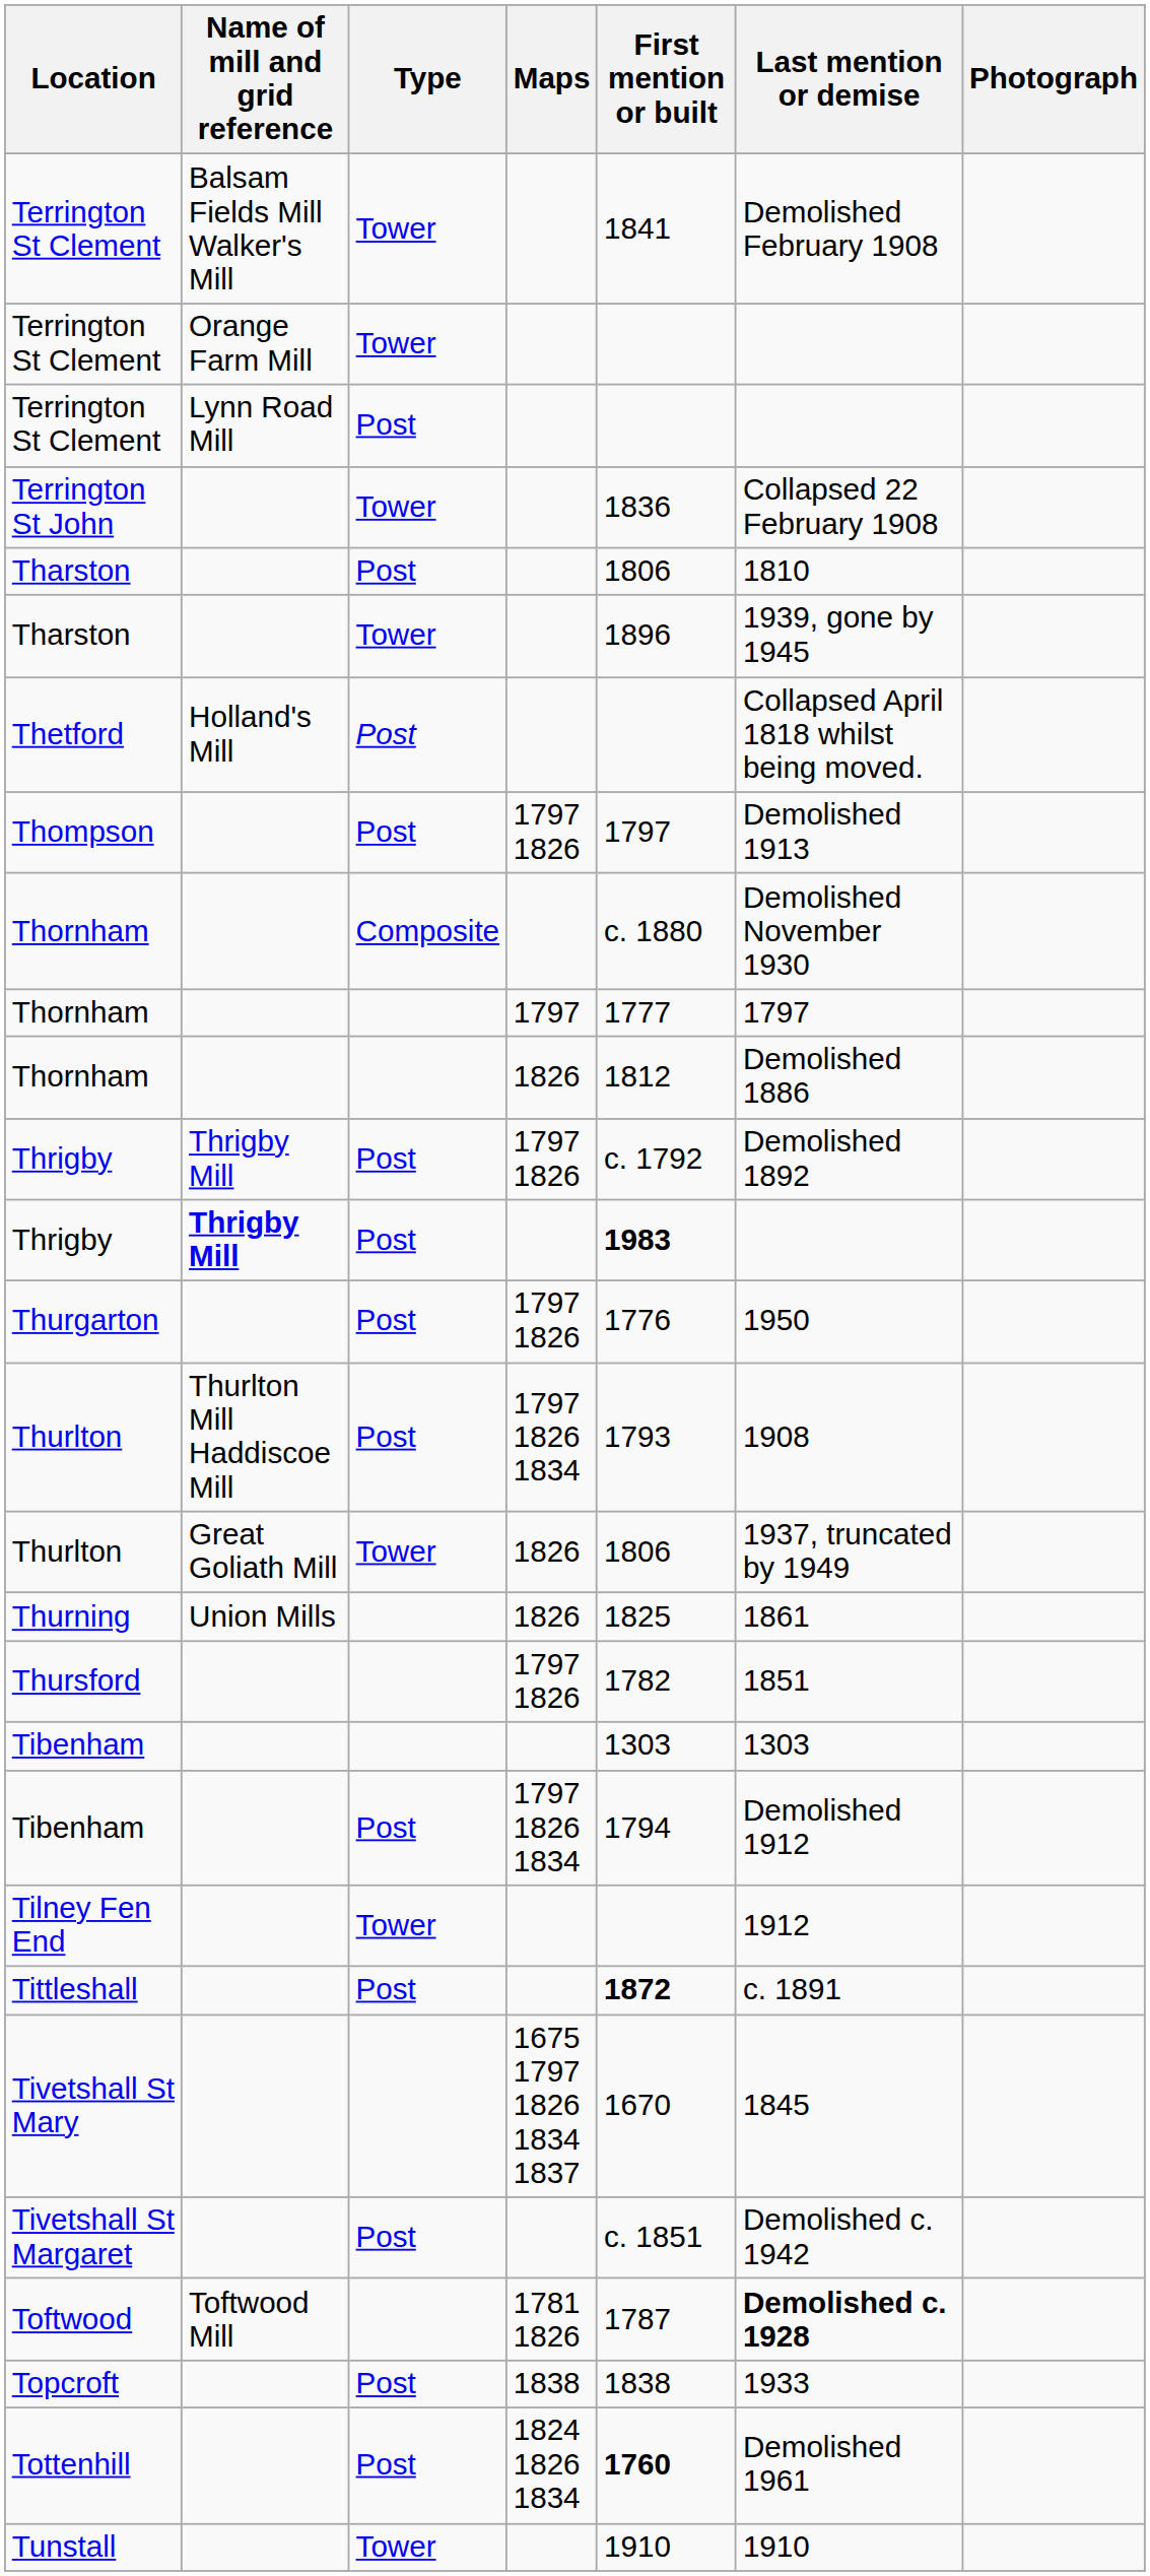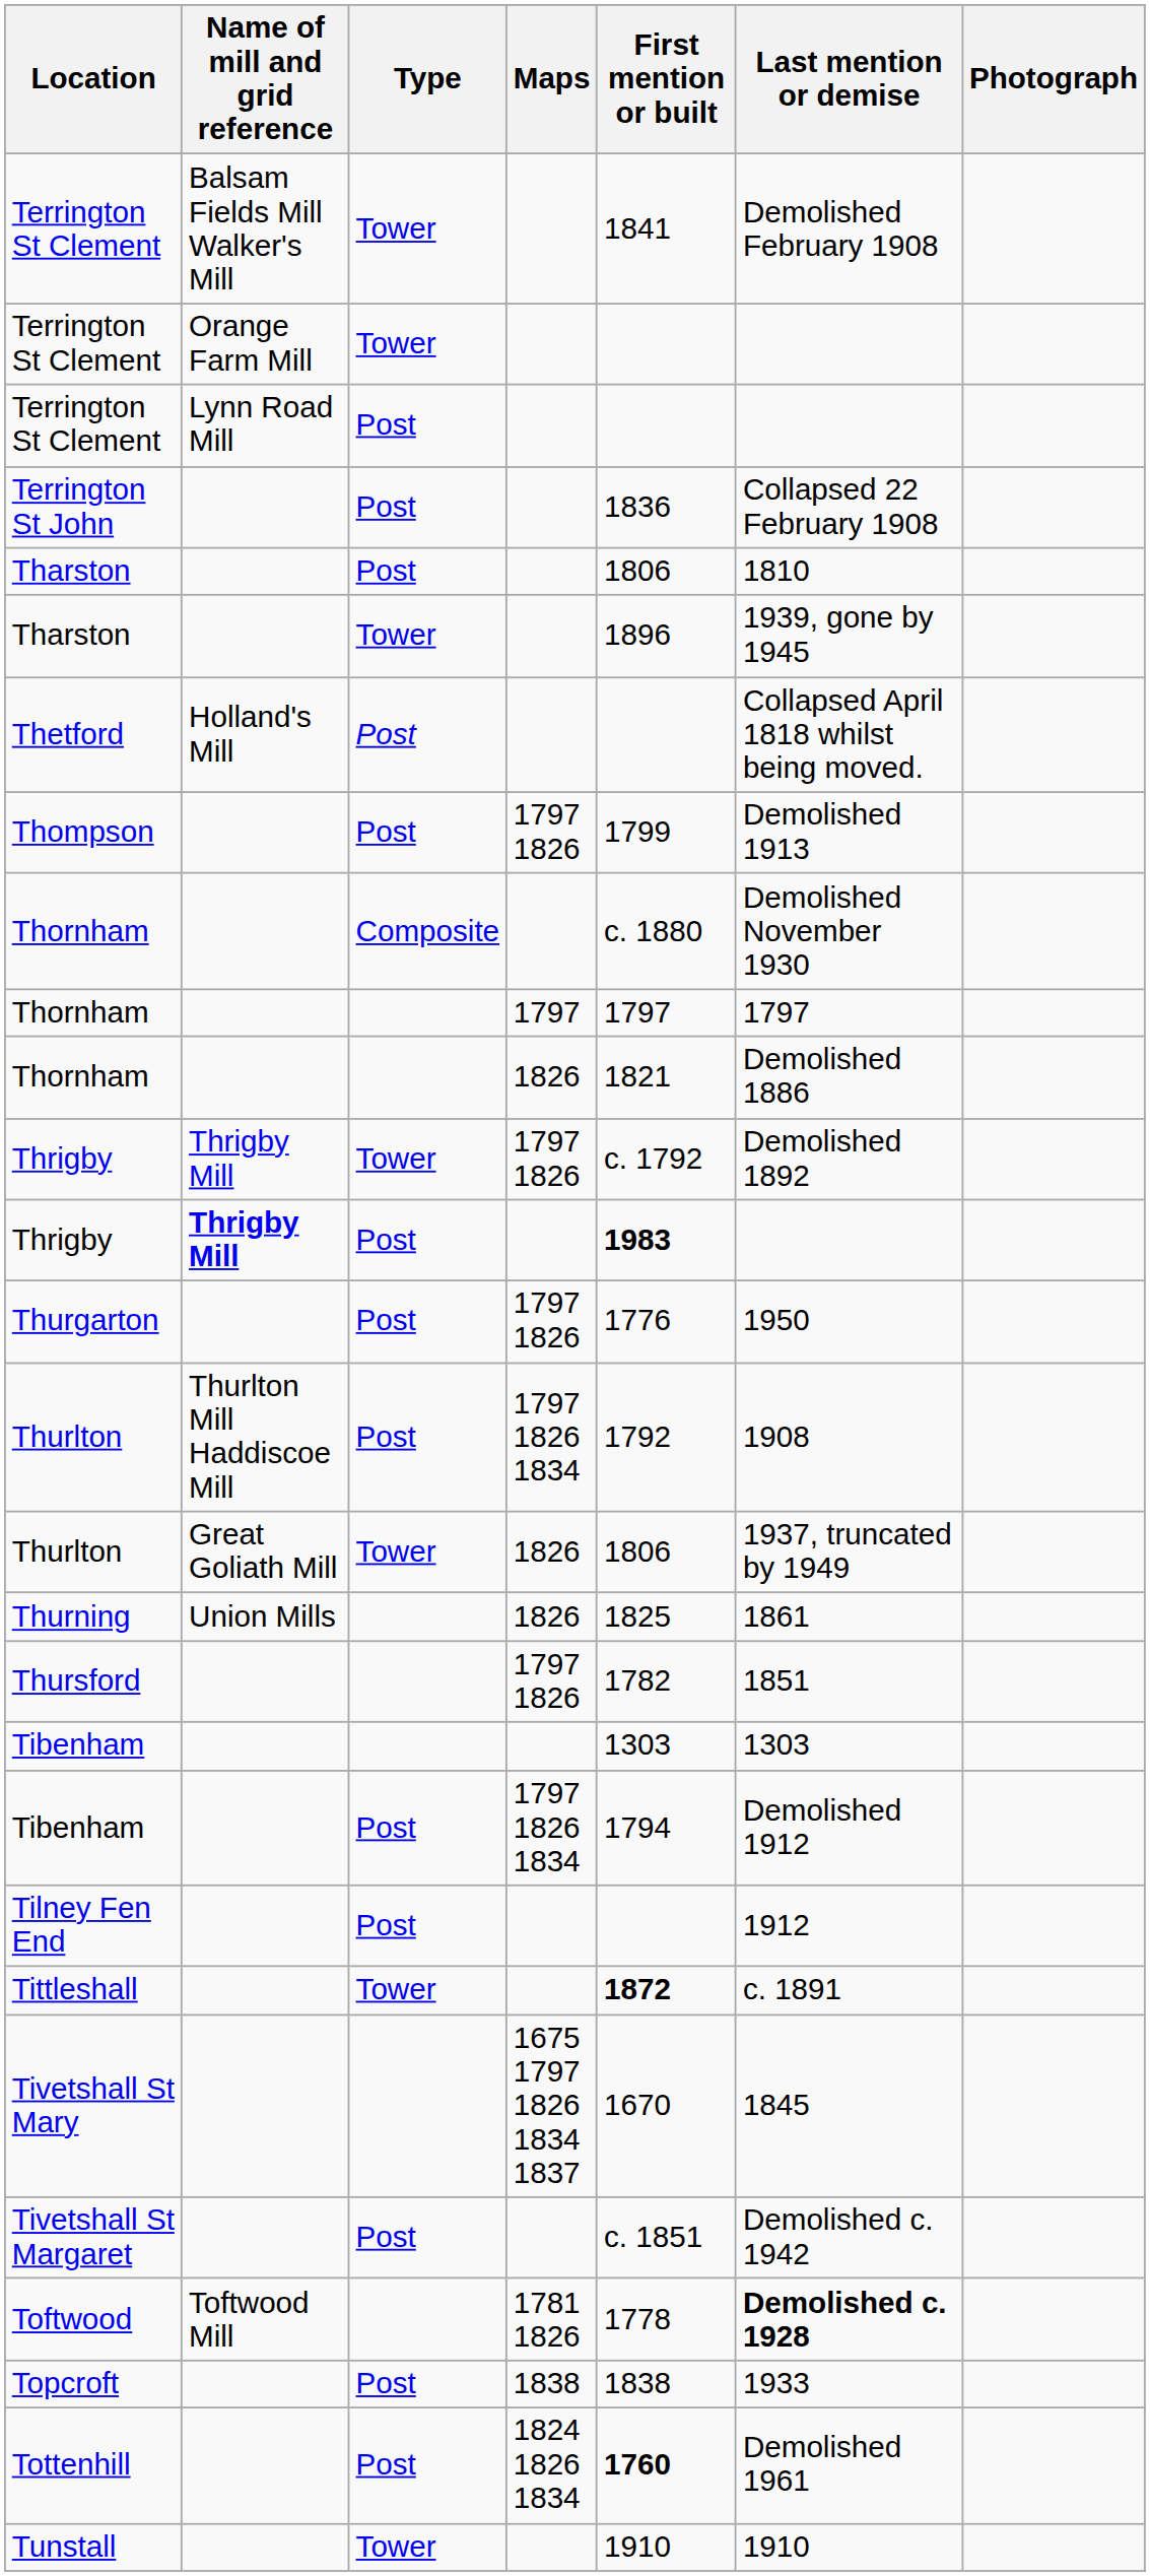 <table class="wikitable">
 <tr>
 <th>Location</th>
 <th>Name of mill and<br>grid reference</th>
 <th>Type</th>
 <th>Maps</th>
 <th>First mention<br>or built</th>
 <th>Last mention<br> or demise</th>
 <th>Photograph</th>
 </tr>
 <tr>
 <td><a href='#'>Terrington St Clement</a></td>
 <td>Balsam Fields Mill<br>Walker's Mill<br></td>
 <td><a href='#'>Tower</a></td>
 <td></td>
 <td>1841</td>
 <td>Demolished February 1908<br></td>
 <td></td>
 </tr>
 <tr>
 <td>Terrington St Clement</td>
 <td>Orange Farm Mill<br></td>
 <td><a href='#'>Tower</a></td>
 <td></td>
 <td></td>
 <td></td>
 <td></td>
 </tr>
 <tr>
 <td>Terrington St Clement</td>
 <td>Lynn Road Mill<br></td>
 <td><a href='#'>Post</a></td>
 <td></td>
 <td></td>
 <td></td>
 <td></td>
 </tr>
 <tr>
 <td><a href='#'>Terrington St John</a></td>
 <td></td>
-<td><a href='#'>Tower</a></td>
+<td><a href='#'>Post</a></td>
 <td></td>
 <td>1836</td>
 <td>Collapsed 22 February 1908</td>
 <td></td>
 </tr>
 <tr>
 <td><a href='#'>Tharston</a></td>
 <td></td>
 <td><a href='#'>Post</a></td>
 <td></td>
 <td>1806</td>
 <td>1810<br></td>
 <td></td>
 </tr>
 <tr>
 <td>Tharston</td>
 <td></td>
 <td><a href='#'>Tower</a></td>
 <td></td>
 <td>1896</td>
 <td>1939, gone by 1945<br></td>
 <td></td>
 </tr>
 <tr>
 <td><a href='#'>Thetford</a></td>
 <td>Holland's Mill</td>
 <td><em><a href='#'>Post</a></em></td>
 <td></td>
 <td></td>
 <td>Collapsed April 1818 whilst being moved.</td>
 <td></td>
 </tr>
 <tr>
 <td><a href='#'>Thompson</a></td>
 <td></td>
 <td><a href='#'>Post</a></td>
 <td>1797<br>1826</td>
-<td>1797</td>
+<td>1799</td>
 <td>Demolished 1913<br></td>
 <td></td>
 </tr>
 <tr>
 <td><a href='#'>Thornham</a></td>
 <td></td>
 <td><a href='#'>Composite</a></td>
 <td></td>
 <td>c. 1880</td>
 <td>Demolished November 1930<br></td>
 <td></td>
 </tr>
 <tr>
 <td>Thornham</td>
 <td></td>
 <td></td>
 <td>1797</td>
-<td>1777</td>
+<td>1797</td>
 <td>1797<br></td>
 <td></td>
 </tr>
 <tr>
 <td>Thornham</td>
 <td></td>
 <td></td>
 <td>1826</td>
-<td>1812</td>
+<td>1821</td>
 <td>Demolished 1886<br></td>
 <td></td>
 </tr>
 <tr>
 <td><a href='#'>Thrigby</a></td>
 <td><a href='#'>Thrigby Mill</a><br></td>
-<td><a href='#'>Post</a></td>
+<td><a href='#'>Tower</a></td>
 <td>1797<br>1826</td>
 <td>c. 1792</td>
 <td>Demolished 1892<br></td>
 <td></td>
 </tr>
 <tr>
 <td>Thrigby</td>
 <td><strong><a href='#'>Thrigby Mill</a></strong><br></td>
 <td><a href='#'>Post</a></td>
 <td></td>
 <td><strong>1983</strong></td>
 <td></td>
 <td></td>
 </tr>
 <tr>
 <td><a href='#'>Thurgarton</a></td>
 <td></td>
 <td><a href='#'>Post</a></td>
 <td>1797<br>1826</td>
 <td>1776</td>
 <td>1950<br></td>
 <td></td>
 </tr>
 <tr>
 <td><a href='#'>Thurlton</a></td>
 <td>Thurlton Mill<br>Haddiscoe Mill<br></td>
 <td><a href='#'>Post</a></td>
 <td>1797<br>1826<br>1834</td>
-<td>1793</td>
+<td>1792</td>
 <td>1908<br></td>
 <td></td>
 </tr>
 <tr>
 <td>Thurlton</td>
 <td>Great Goliath Mill<br></td>
 <td><a href='#'>Tower</a></td>
 <td>1826</td>
 <td>1806</td>
 <td>1937, truncated by 1949<br></td>
 <td></td>
 </tr>
 <tr>
 <td><a href='#'>Thurning</a></td>
 <td>Union Mills<br></td>
 <td></td>
 <td>1826</td>
 <td>1825</td>
 <td>1861<br></td>
 <td></td>
 </tr>
 <tr>
 <td><a href='#'>Thursford</a></td>
 <td></td>
 <td></td>
 <td>1797<br>1826</td>
 <td>1782</td>
 <td>1851<br></td>
 <td></td>
 </tr>
 <tr>
 <td><a href='#'>Tibenham</a></td>
 <td></td>
 <td></td>
 <td></td>
 <td>1303</td>
 <td>1303<br></td>
 <td></td>
 </tr>
 <tr>
 <td>Tibenham</td>
 <td></td>
 <td><a href='#'>Post</a></td>
 <td>1797<br>1826<br>1834</td>
 <td>1794</td>
 <td>Demolished 1912<br></td>
 <td></td>
 </tr>
 <tr>
 <td><a href='#'>Tilney Fen End</a></td>
 <td></td>
-<td><a href='#'>Tower</a></td>
+<td><a href='#'>Post</a></td>
 <td></td>
 <td></td>
 <td>1912<br></td>
 <td></td>
 </tr>
 <tr>
 <td><a href='#'>Tittleshall</a></td>
 <td></td>
-<td><a href='#'>Post</a></td>
+<td><a href='#'>Tower</a></td>
 <td></td>
 <td><strong>1872</strong></td>
 <td>c. 1891<br></td>
 <td></td>
 </tr>
 <tr>
 <td><a href='#'>Tivetshall St Mary</a></td>
 <td></td>
 <td></td>
 <td>1675<br>1797<br>1826<br>1834<br>1837</td>
 <td>1670</td>
 <td>1845<br></td>
 <td></td>
 </tr>
 <tr>
 <td><a href='#'>Tivetshall St Margaret</a></td>
 <td></td>
 <td><a href='#'>Post</a></td>
 <td></td>
 <td>c. 1851</td>
 <td>Demolished c. 1942<br></td>
 <td></td>
 </tr>
 <tr>
 <td><a href='#'>Toftwood</a></td>
 <td>Toftwood Mill<br></td>
 <td></td>
 <td>1781<br>1826</td>
-<td>1787</td>
+<td>1778</td>
 <td><strong>Demolished c. 1928<br></strong></td>
 <td></td>
 </tr>
 <tr>
 <td><a href='#'>Topcroft</a></td>
 <td></td>
 <td><a href='#'>Post</a></td>
 <td>1838</td>
 <td>1838</td>
 <td>1933<br></td>
 <td></td>
 </tr>
 <tr>
 <td><a href='#'>Tottenhill</a></td>
 <td></td>
 <td><a href='#'>Post</a></td>
 <td>1824<br>1826<br>1834</td>
 <td><strong>1760</strong></td>
 <td>Demolished 1961<br></td>
 <td></td>
 </tr>
 <tr>
 <td><a href='#'>Tunstall</a></td>
 <td></td>
 <td><a href='#'>Tower</a></td>
 <td></td>
 <td>1910</td>
 <td>1910<br></td>
 <td></td>
 </tr>
 </table>
